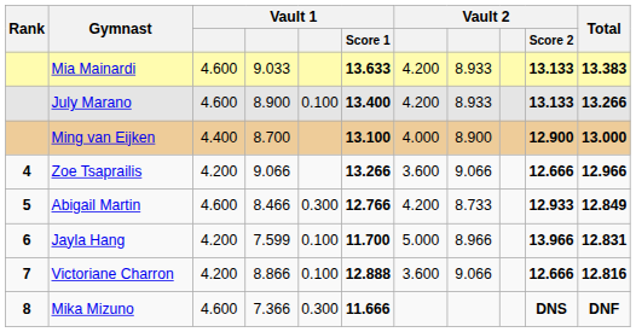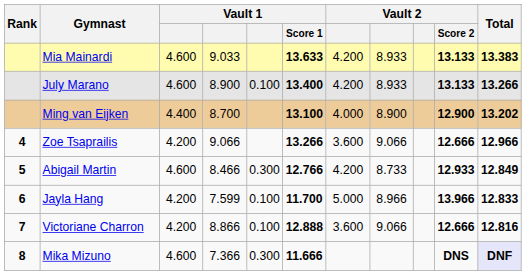 <table style="text-align:center;" class="wikitable sortable">
 <tr>
 <th style="width:15px;" rowspan="2">Rank</th>
 <th style="width:150px;" rowspan="2">Gymnast</th>
 <th colspan="4">Vault 1</th>
 <th colspan="4">Vault 2</th>
 <th style="width:50px;" rowspan="2">Total</th>
 </tr>
 <tr>
 <th style="width:50px;"><small></small></th>
 <th style="width:50px;"><small></small></th>
 <th style="width:20px;"><small></small></th>
 <th style="width:50px;"><small>Score 1</small></th>
 <th style="width:50px;"><small></small></th>
 <th style="width:50px;"><small></small></th>
 <th style="width:20px;"><small></small></th>
 <th style="width:50px;"><small>Score 2</small></th>
 </tr>
 <tr style="background:#fffcaf;">
 <td scope="row" style="text-align:center"><strong></strong></td>
 <td style="height:30px; text-align:left;"> <a href='#'>Mia Mainardi</a></td>
 <td>4.600</td>
 <td>9.033</td>
 <td></td>
 <td><strong>13.633</strong></td>
 <td>4.200</td>
 <td>8.933</td>
 <td></td>
 <td><strong>13.133</strong></td>
 <td><strong>13.383</strong></td>
 </tr>
 <tr style="background:#e5e5e5;">
 <td scope="row" style="text-align:center"><strong></strong></td>
 <td style="height:30px; text-align:left;"> <a href='#'>July Marano</a></td>
 <td>4.600</td>
 <td>8.900</td>
 <td>0.100</td>
 <td><strong>13.400</strong></td>
 <td>4.200</td>
 <td>8.933</td>
 <td></td>
 <td><strong>13.133</strong></td>
 <td><strong>13.266</strong></td>
 </tr>
 <tr style="background:#ec9;">
 <td scope="row" style="text-align:center"><strong></strong></td>
 <td style="height:30px; text-align:left;"> <a href='#'>Ming van Eijken</a></td>
 <td>4.400</td>
 <td>8.700</td>
 <td></td>
 <td><strong>13.100</strong></td>
 <td>4.000</td>
 <td>8.900</td>
 <td></td>
 <td><strong>12.900</strong></td>
-<td><strong>13.000</strong></td>
+<td><strong>13.202</strong></td>
 </tr>
 <tr>
 <td scope="row" style="text-align:center"><strong>4</strong></td>
 <td style="height:30px; text-align:left;"> <a href='#'>Zoe Tsaprailis</a></td>
 <td>4.200</td>
 <td>9.066</td>
 <td></td>
 <td><strong>13.266</strong></td>
 <td>3.600</td>
 <td>9.066</td>
 <td></td>
 <td><strong>12.666</strong></td>
 <td><strong>12.966</strong></td>
 </tr>
 <tr>
 <td scope="row" style="text-align:center"><strong>5</strong></td>
 <td style="height:30px; text-align:left;"> <a href='#'>Abigail Martin</a></td>
 <td>4.600</td>
 <td>8.466</td>
 <td>0.300</td>
 <td><strong>12.766</strong></td>
 <td>4.200</td>
 <td>8.733</td>
 <td></td>
 <td><strong>12.933</strong></td>
 <td><strong>12.849</strong></td>
 </tr>
 <tr>
 <td scope="row" style="text-align:center"><strong>6</strong></td>
 <td style="height:30px; text-align:left;"> <a href='#'>Jayla Hang</a></td>
 <td>4.200</td>
 <td>7.599</td>
 <td>0.100</td>
 <td><strong>11.700</strong></td>
 <td>5.000</td>
 <td>8.966</td>
 <td></td>
 <td><strong>13.966</strong></td>
-<td><strong>12.831</strong></td>
+<td><strong>12.833</strong></td>
 </tr>
 <tr>
 <td scope="row" style="text-align:center"><strong>7</strong></td>
 <td style="height:30px; text-align:left;"> <a href='#'>Victoriane Charron</a></td>
 <td>4.200</td>
 <td>8.866</td>
 <td>0.100</td>
 <td><strong>12.888</strong></td>
 <td>3.600</td>
 <td>9.066</td>
 <td></td>
 <td><strong>12.666</strong></td>
 <td><strong>12.816</strong></td>
 </tr>
 <tr>
 <td scope="row" style="text-align:center"><strong>8</strong></td>
 <td style="height:30px; text-align:left;"> <a href='#'>Mika Mizuno</a></td>
 <td>4.600</td>
 <td>7.366</td>
 <td>0.300</td>
 <td><strong>11.666</strong></td>
 <td></td>
 <td></td>
 <td></td>
 <td><strong>DNS</strong></td>
-<td><strong>DNF</strong></td>
+<td style="background: lavender;"><strong>DNF</strong></td>
 </tr>
 </table>
